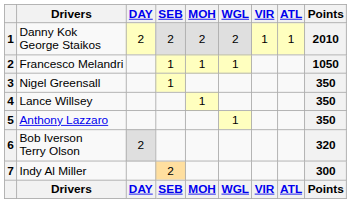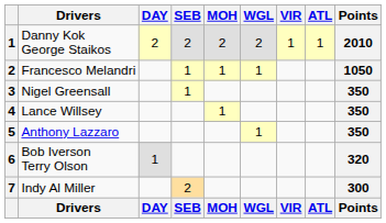 <table class="wikitable" style="font-size:85%; text-align:center">
 <tr>
 <th></th>
 <th>Drivers</th>
 <th><a href='#'>DAY</a></th>
 <th><a href='#'>SEB</a></th>
 <th><a href='#'>MOH</a></th>
 <th><a href='#'>WGL</a></th>
 <th><a href='#'>VIR</a></th>
 <th><a href='#'>ATL</a></th>
 <th>Points</th>
 </tr>
 <tr>
 <th>1</th>
 <td align=left> Danny Kok<br> George Staikos</td>
 <td style="background:#ffffbf;">2</td>
 <td style="background:#dfdfdf;">2</td>
 <td style="background:#dfdfdf;">2</td>
 <td style="background:#dfdfdf;">2</td>
 <td style="background:#ffffbf;">1</td>
 <td style="background:#ffffbf;">1</td>
 <th>2010</th>
 </tr>
 <tr>
 <th>2</th>
 <td align=left> Francesco Melandri</td>
 <td></td>
 <td style="background:#ffffbf;">1</td>
 <td style="background:#ffffbf;">1</td>
 <td style="background:#ffffbf;">1</td>
 <td></td>
 <td></td>
 <th>1050</th>
 </tr>
 <tr>
 <th>3</th>
 <td align=left> Nigel Greensall</td>
 <td></td>
 <td style="background:#ffffbf;">1</td>
 <td></td>
 <td></td>
 <td></td>
 <td></td>
 <th>350</th>
 </tr>
 <tr>
 <th>4</th>
 <td align=left> Lance Willsey</td>
 <td></td>
 <td></td>
 <td style="background:#ffffbf;">1</td>
 <td></td>
 <td></td>
 <td></td>
 <th>350</th>
 </tr>
 <tr>
 <th>5</th>
 <td align=left> <a href='#'>Anthony Lazzaro</a></td>
 <td></td>
 <td></td>
 <td></td>
 <td style="background:#ffffbf;">1</td>
 <td></td>
 <td></td>
 <th>350</th>
 </tr>
 <tr>
 <th>6</th>
 <td align=left> Bob Iverson<br> Terry Olson</td>
-<td style="background:#dfdfdf;">2</td>
+<td style="background:#dfdfdf;">1</td>
 <td></td>
 <td></td>
 <td></td>
 <td></td>
 <td></td>
 <th>320</th>
 </tr>
 <tr>
 <th>7</th>
 <td align=left> Indy Al Miller</td>
 <td></td>
 <td style="background:#ffdf9f;">2</td>
 <td></td>
 <td></td>
 <td></td>
 <td></td>
 <th>300</th>
 </tr>
 <tr>
 <th></th>
 <th>Drivers</th>
 <th><a href='#'>DAY</a></th>
 <th><a href='#'>SEB</a></th>
 <th><a href='#'>MOH</a></th>
 <th><a href='#'>WGL</a></th>
 <th><a href='#'>VIR</a></th>
 <th><a href='#'>ATL</a></th>
 <th>Points</th>
 </tr>
 </table>
